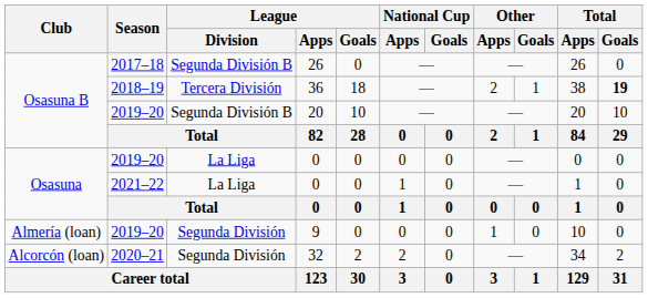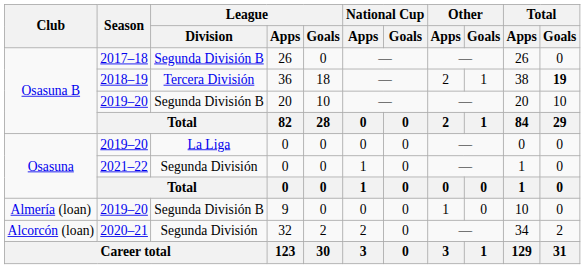 <table class="wikitable" style="text-align:center">
 <tr>
 <th rowspan="2">Club</th>
 <th rowspan="2">Season</th>
 <th colspan="3">League</th>
 <th colspan="2">National Cup</th>
 <th colspan="2">Other</th>
 <th colspan="2">Total</th>
 </tr>
 <tr>
 <th>Division</th>
 <th>Apps</th>
 <th>Goals</th>
 <th>Apps</th>
 <th>Goals</th>
 <th>Apps</th>
 <th>Goals</th>
 <th>Apps</th>
 <th>Goals</th>
 </tr>
 <tr>
 <td rowspan="4"><a href='#'>Osasuna B</a></td>
 <td><a href='#'>2017–18</a></td>
 <td><a href='#'>Segunda División B</a></td>
 <td>26</td>
 <td>0</td>
 <td colspan="2">—</td>
 <td colspan="2">—</td>
 <td>26</td>
 <td>0</td>
 </tr>
 <tr>
 <td><a href='#'>2018–19</a></td>
 <td><a href='#'>Tercera División</a></td>
 <td>36</td>
 <td>18</td>
 <td colspan="2">—</td>
 <td>2</td>
 <td>1</td>
 <td>38</td>
 <td><strong>19</strong></td>
 </tr>
 <tr>
 <td><a href='#'>2019–20</a></td>
 <td>Segunda División B</td>
 <td>20</td>
 <td>10</td>
 <td colspan="2">—</td>
 <td colspan="2">—</td>
 <td>20</td>
 <td>10</td>
 </tr>
 <tr>
 <th colspan="2">Total</th>
 <th>82</th>
 <th>28</th>
 <th>0</th>
 <th>0</th>
 <th>2</th>
 <th>1</th>
 <th>84</th>
 <th>29</th>
 </tr>
 <tr>
 <td rowspan="3"><a href='#'>Osasuna</a></td>
 <td><a href='#'>2019–20</a></td>
 <td><a href='#'>La Liga</a></td>
 <td>0</td>
 <td>0</td>
 <td>0</td>
 <td>0</td>
 <td colspan="2">—</td>
 <td>0</td>
 <td>0</td>
 </tr>
 <tr>
 <td><a href='#'>2021–22</a></td>
-<td>La Liga</td>
+<td>Segunda División</td>
 <td>0</td>
 <td>0</td>
 <td>1</td>
 <td>0</td>
 <td colspan="2">—</td>
 <td>1</td>
 <td>0</td>
 </tr>
 <tr>
 <th colspan="2">Total</th>
 <th>0</th>
 <th>0</th>
 <th>1</th>
 <th>0</th>
 <th>0</th>
 <th>0</th>
 <th>1</th>
 <th>0</th>
 </tr>
 <tr>
 <td><a href='#'>Almería</a> (loan)</td>
 <td><a href='#'>2019–20</a></td>
-<td><a href='#'>Segunda División</a></td>
+<td>Segunda División B</td>
 <td>9</td>
 <td>0</td>
 <td>0</td>
 <td>0</td>
 <td>1</td>
 <td>0</td>
 <td>10</td>
 <td>0</td>
 </tr>
 <tr>
 <td><a href='#'>Alcorcón</a> (loan)</td>
 <td><a href='#'>2020–21</a></td>
 <td>Segunda División</td>
 <td>32</td>
 <td>2</td>
 <td>2</td>
 <td>0</td>
 <td colspan="2">—</td>
 <td>34</td>
 <td>2</td>
 </tr>
 <tr>
 <th colspan="3">Career total</th>
 <th>123</th>
 <th>30</th>
 <th>3</th>
 <th>0</th>
 <th>3</th>
 <th>1</th>
 <th>129</th>
 <th>31</th>
 </tr>
 </table>
